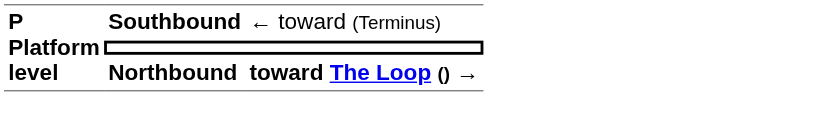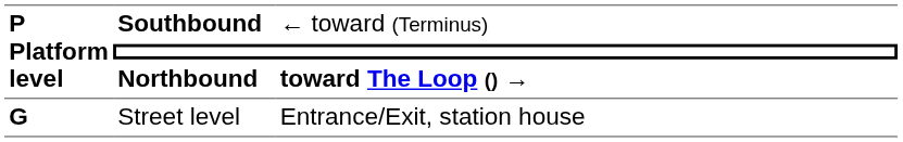 <table table border=0 cellspacing=0 cellpadding=3>
 <tr>
 <td style="border-top:solid 1px gray;border-bottom:solid 1px gray;" width=50 rowspan=3 valign=top><strong>P<br>Platform level</strong></td>
 <td style="border-top:solid 1px gray;"><strong>Southbound</strong></td>
 <td style="border-top:solid 1px gray;">←  toward  <small>(Terminus)</small></td>
 </tr>
 <tr>
 <td style="border-top:solid 2px black;border-right:solid 2px black;border-left:solid 2px black;border-bottom:solid 2px black;text-align:center;" colspan=2></td>
 </tr>
 <tr>
 <td style="border-bottom:solid 1px gray;"><strong>Northbound</strong></td>
 <td style="border-bottom:solid 1px gray;"><strong>  toward <a href='#'>The Loop</a> <small>()</small> →</strong></td>
 </tr>
+<tr>
+<td style="border-bottom:solid 1px gray;" width=50 valign=top><strong>G</strong></td>
+<td style="border-bottom:solid 1px gray;" width=100 valign=top>Street level</td>
+<td style="border-bottom:solid 1px gray;" width=400 valign=top>Entrance/Exit, station house</td>
+</tr>
 </table>
